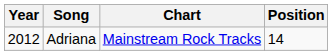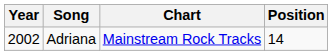 <table class="wikitable">
 <tr>
 <th>Year</th>
 <th>Song</th>
 <th>Chart</th>
 <th>Position</th>
 </tr>
 <tr>
-<td>2012</td>
+<td>2002</td>
 <td>Adriana</td>
 <td><a href='#'>Mainstream Rock Tracks</a></td>
 <td>14</td>
 </tr>
 </table>
